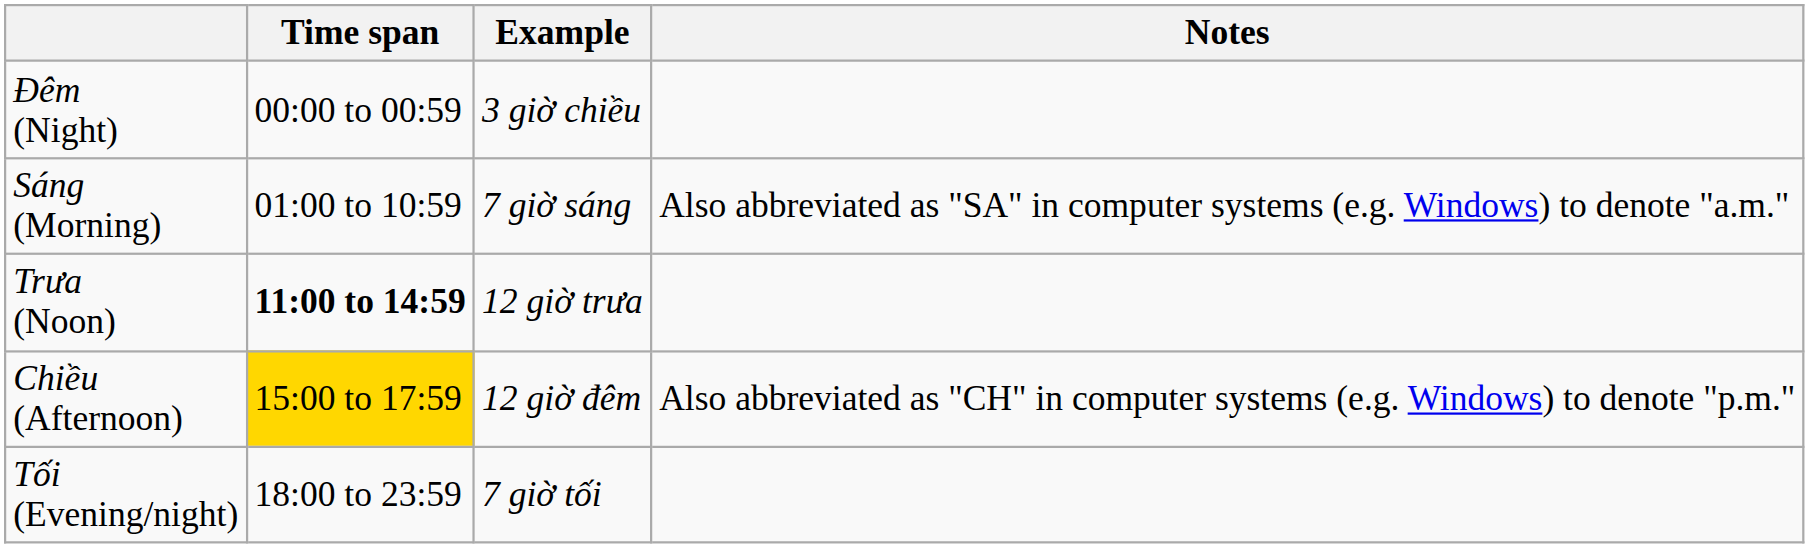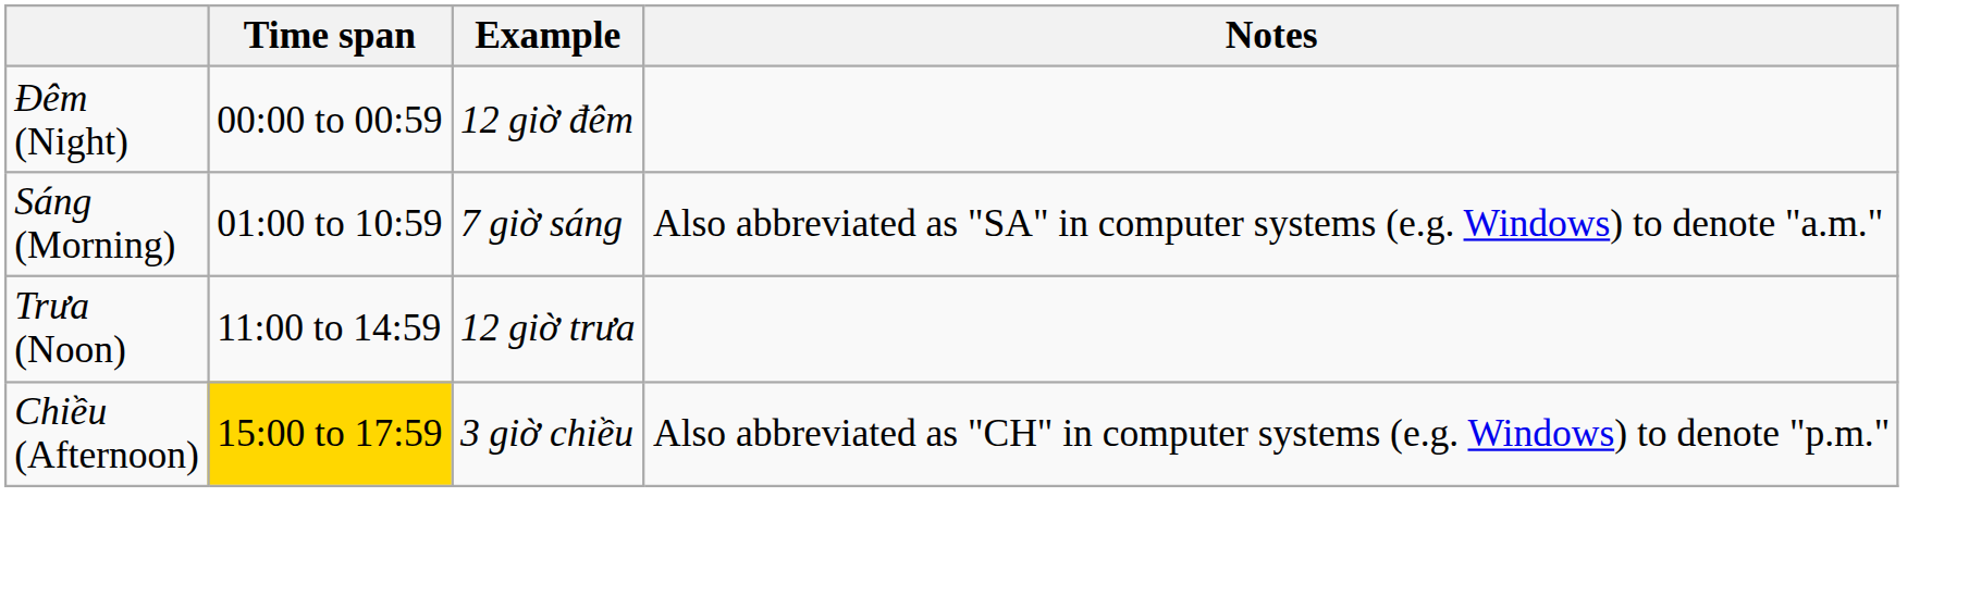 <table class="wikitable">
 <tr>
 <th></th>
 <th>Time span</th>
 <th>Example</th>
 <th>Notes</th>
 </tr>
 <tr>
 <td><em>Đêm</em><br>(Night)</td>
 <td>00:00 to 00:59</td>
-<td><em>3 giờ chiều</em></td>
+<td><em>12 giờ đêm</em></td>
 <td></td>
 </tr>
 <tr>
 <td><em>Sáng</em><br>(Morning)</td>
 <td>01:00 to 10:59</td>
 <td><em>7 giờ sáng</em></td>
 <td>Also abbreviated as "SA" in computer systems (e.g. <a href='#'>Windows</a>) to denote "a.m."</td>
 </tr>
 <tr>
 <td><em>Trưa</em><br>(Noon)</td>
-<td><strong>11:00 to 14:59</strong></td>
+<td>11:00 to 14:59</td>
 <td><em>12 giờ trưa</em></td>
 <td></td>
 </tr>
 <tr>
 <td><em>Chiều</em><br>(Afternoon)</td>
 <td style="background: gold;">15:00 to 17:59</td>
-<td><em>12 giờ đêm</em></td>
+<td><em>3 giờ chiều</em></td>
 <td>Also abbreviated as "CH" in computer systems (e.g. <a href='#'>Windows</a>) to denote "p.m."</td>
 </tr>
-<tr>
-<td><em>Tối</em><br>(Evening/night)</td>
-<td>18:00 to 23:59</td>
-<td><em>7 giờ tối</em></td>
-<td></td>
-</tr>
 </table>
